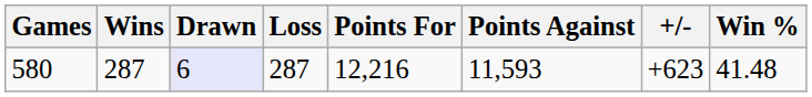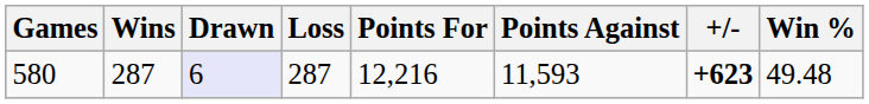 <table class="wikitable">
 <tr>
 <th>Games</th>
 <th>Wins</th>
 <th>Drawn</th>
 <th>Loss</th>
 <th>Points For</th>
 <th>Points Against</th>
 <th>+/-</th>
 <th>Win %</th>
 </tr>
 <tr>
 <td>580</td>
 <td>287</td>
 <td style="background: lavender;">6</td>
 <td>287</td>
 <td>12,216</td>
 <td>11,593</td>
-<td>+623</td>
-<td>41.48</td>
+<td><strong>+623</strong></td>
+<td>49.48</td>
 </tr>
 </table>
